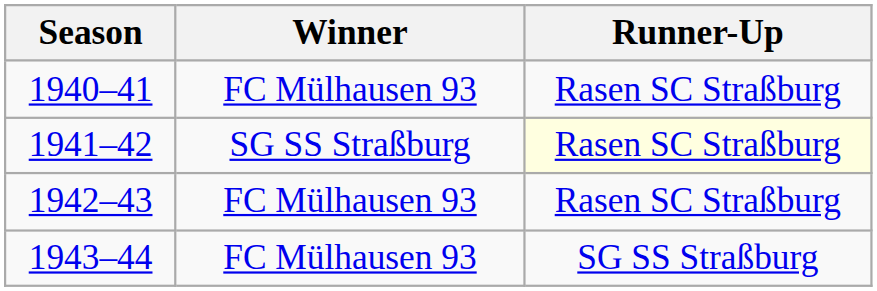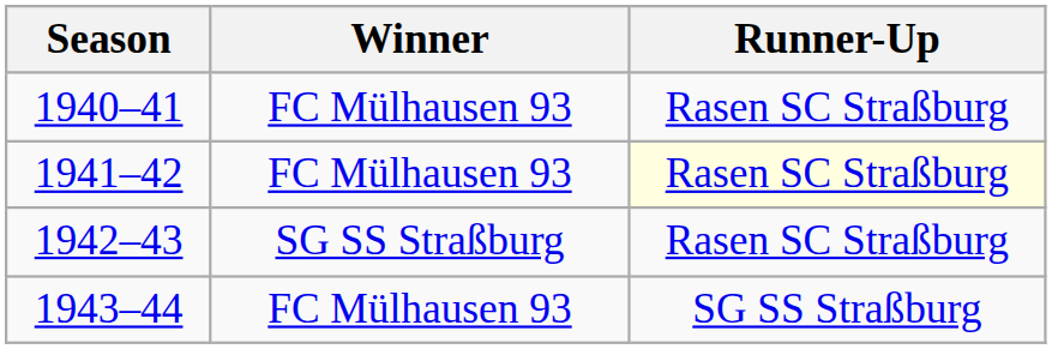 <table class="wikitable">
 <tr align="center" bgcolor="#dfdfdf">
 <th width="70">Season</th>
 <th width="150">Winner</th>
 <th width="150">Runner-Up</th>
 </tr>
 <tr align="center">
 <td><a href='#'>1940–41</a></td>
 <td><a href='#'>FC Mülhausen 93</a></td>
 <td><a href='#'>Rasen SC Straßburg</a></td>
 </tr>
 <tr align="center">
 <td><a href='#'>1941–42</a></td>
-<td><a href='#'>SG SS Straßburg</a></td>
+<td><a href='#'>FC Mülhausen 93</a></td>
 <td style="background: lightyellow;"><a href='#'>Rasen SC Straßburg</a></td>
 </tr>
 <tr align="center">
 <td><a href='#'>1942–43</a></td>
-<td><a href='#'>FC Mülhausen 93</a></td>
+<td><a href='#'>SG SS Straßburg</a></td>
 <td><a href='#'>Rasen SC Straßburg</a></td>
 </tr>
 <tr align="center">
 <td><a href='#'>1943–44</a></td>
 <td><a href='#'>FC Mülhausen 93</a></td>
 <td><a href='#'>SG SS Straßburg</a></td>
 </tr>
 </table>
